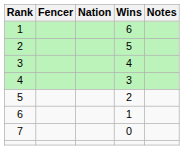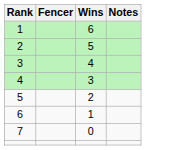 <table class="wikitable sortable" style="text-align:center">
 <tr>
 <th>Rank</th>
 <th>Fencer</th>
-<th>Nation</th>
 <th>Wins</th>
 <th>Notes</th>
 </tr>
 <tr bgcolor=bbf3bb>
 <td>1</td>
-<td align=left></td>
 <td align=left></td>
 <td>6</td>
 <td></td>
 </tr>
 <tr bgcolor=bbf3bb>
 <td>2</td>
 <td align=left></td>
-<td align=left></td>
 <td>5</td>
 <td></td>
 </tr>
 <tr bgcolor=bbf3bb>
 <td>3</td>
-<td align=left></td>
 <td align=left></td>
 <td>4</td>
 <td></td>
 </tr>
 <tr bgcolor=bbf3bb>
 <td>4</td>
 <td align=left></td>
-<td align=left></td>
 <td>3</td>
 <td></td>
 </tr>
 <tr>
 <td>5</td>
-<td align=left></td>
 <td align=left></td>
 <td>2</td>
 <td></td>
 </tr>
 <tr>
 <td>6</td>
 <td align=left></td>
-<td align=left></td>
 <td>1</td>
 <td></td>
 </tr>
 <tr>
 <td>7</td>
-<td align=left></td>
 <td align=left></td>
 <td>0</td>
 <td></td>
 </tr>
 <tr>
 <td></td>
 <td align=left></td>
-<td align=left></td>
 <td></td>
 <td></td>
 </tr>
 </table>
